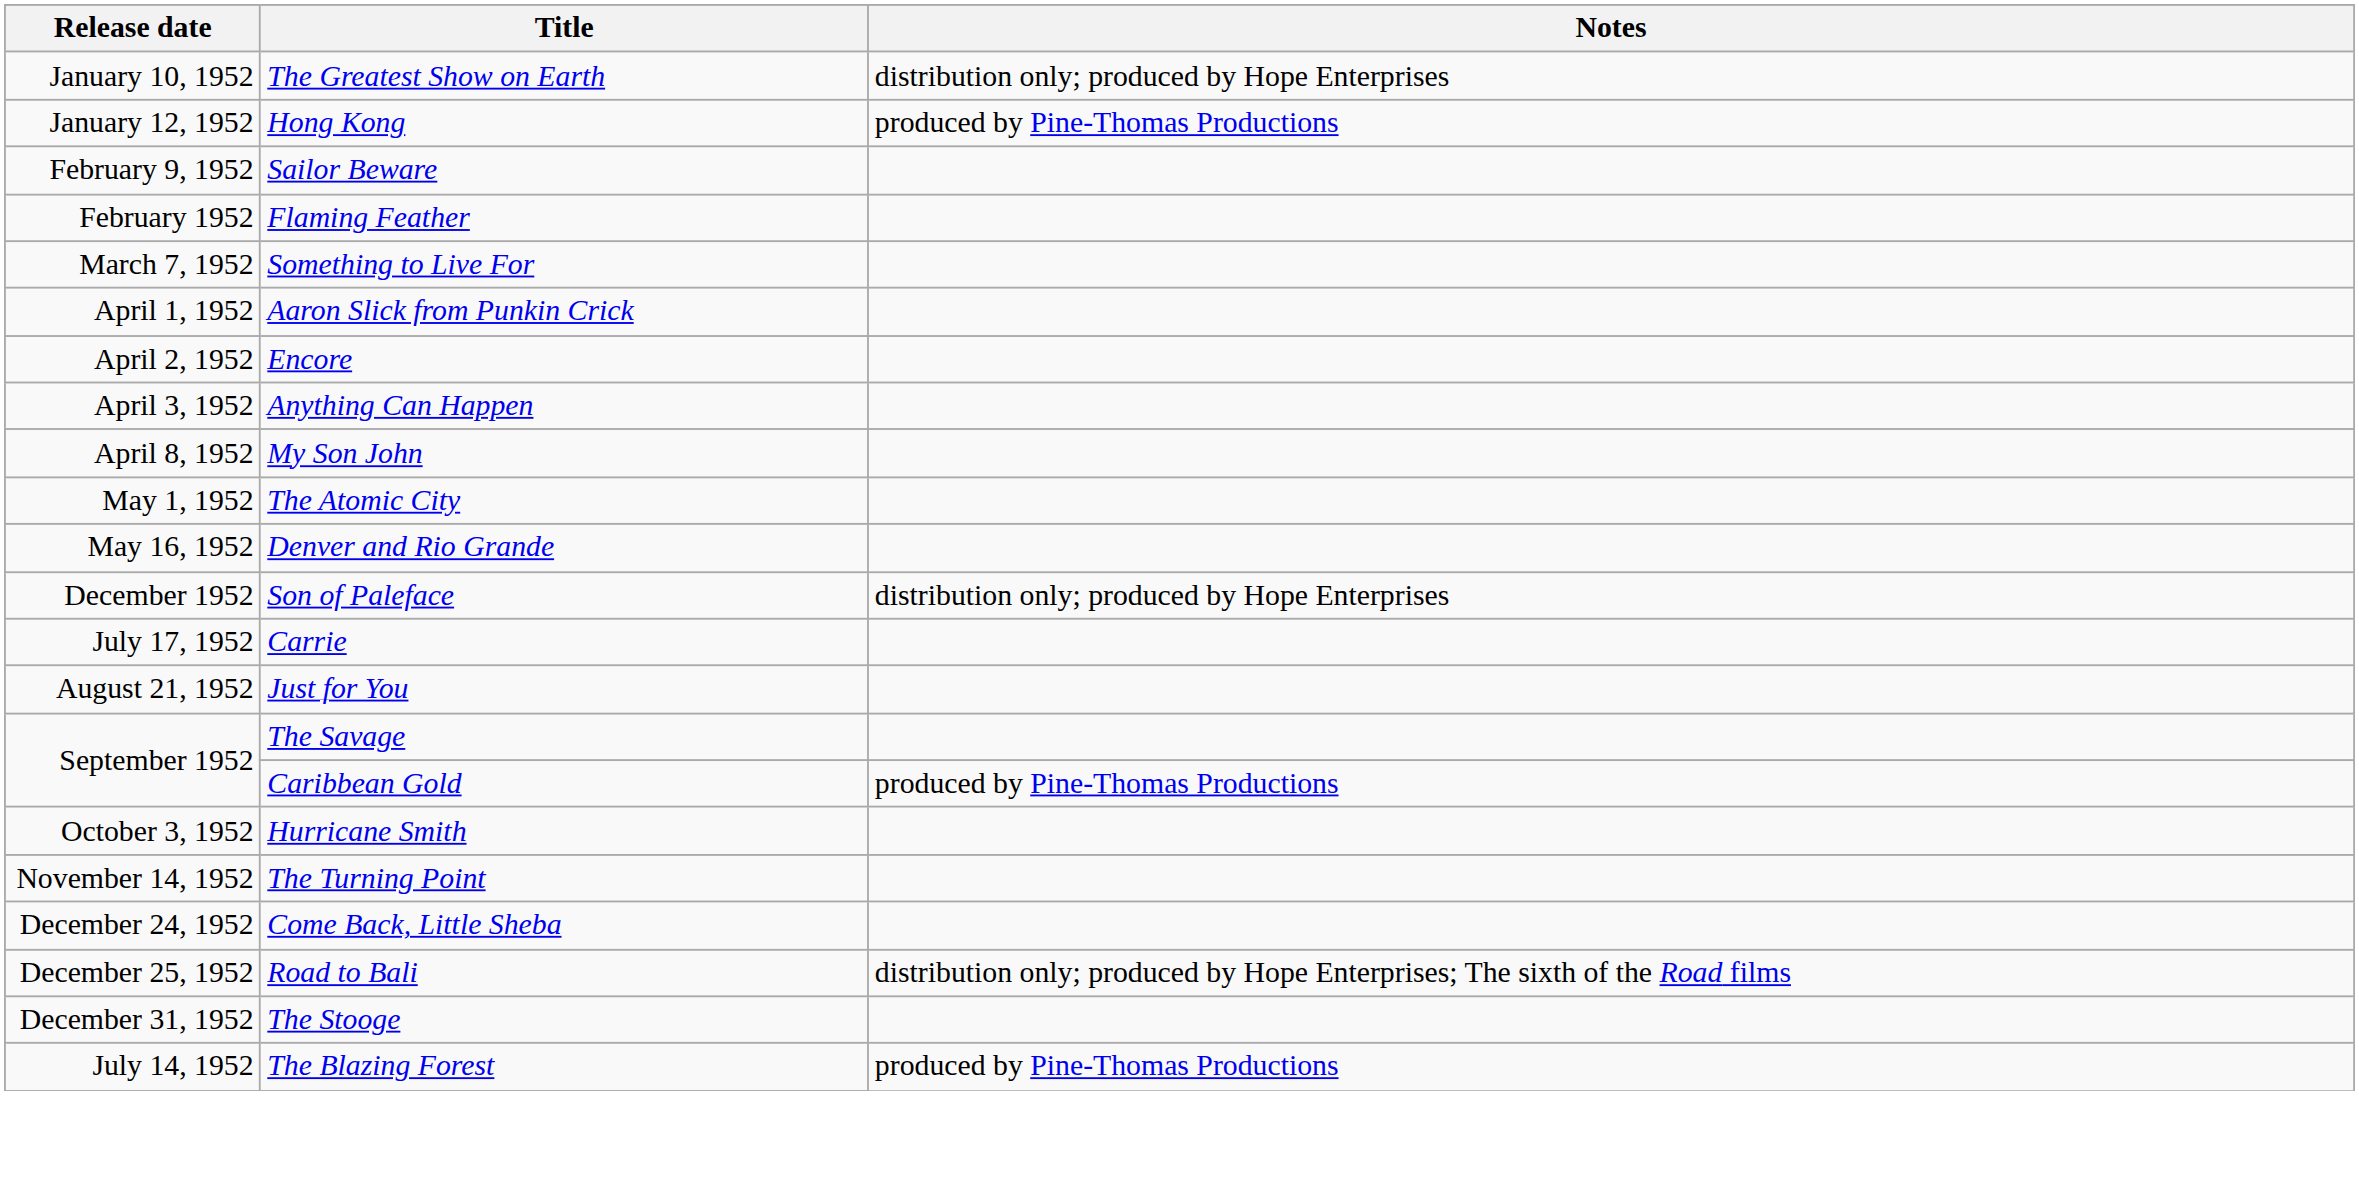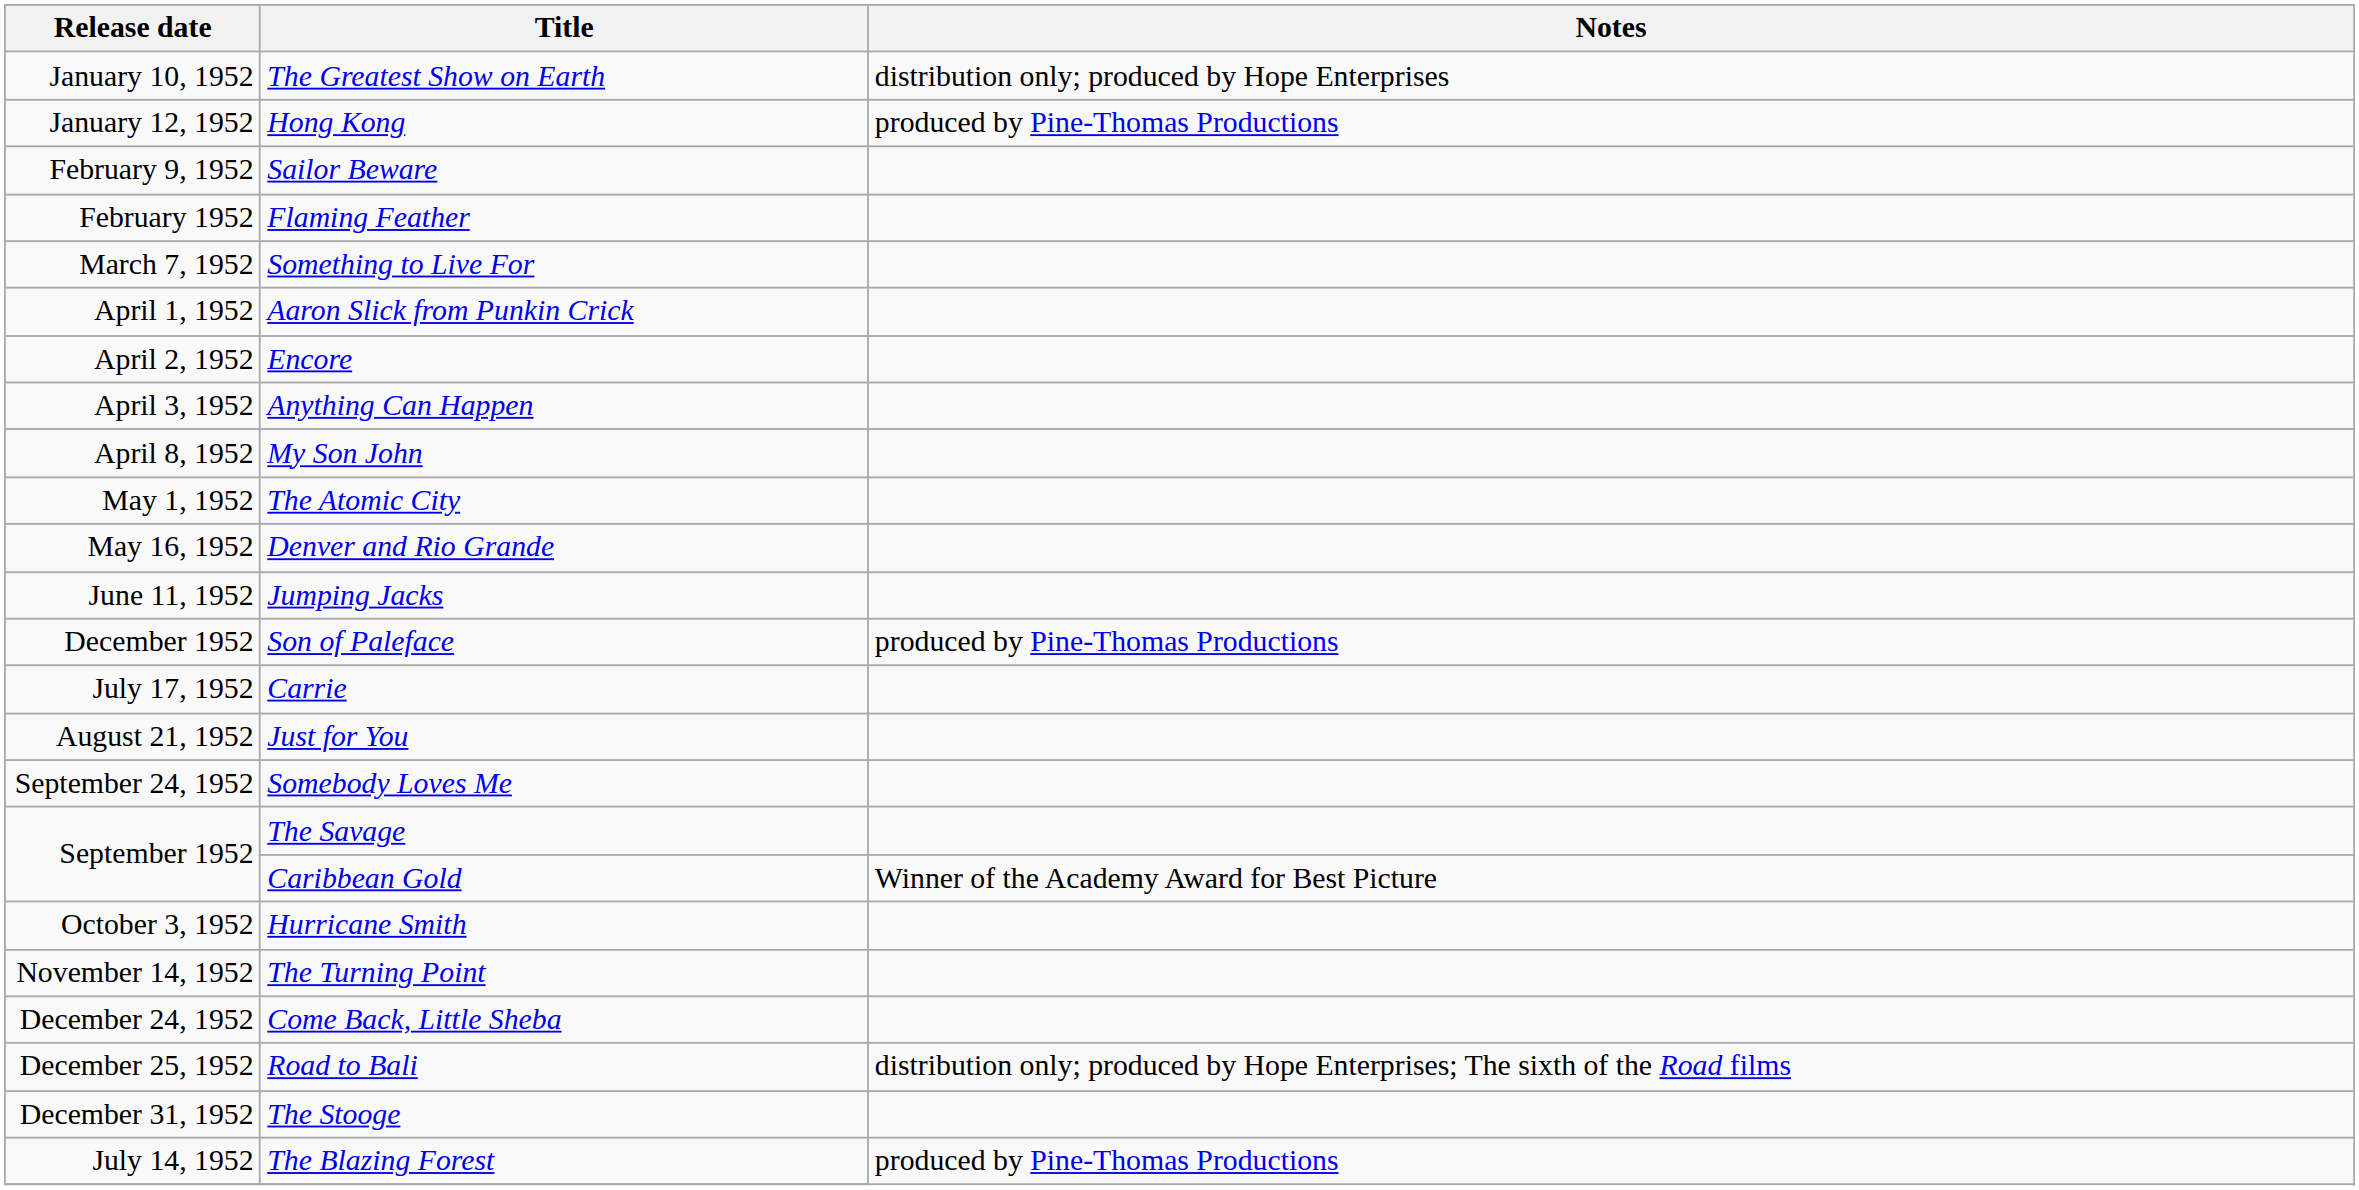 <table class="wikitable sortable" style="width:100%;">
 <tr>
 <th scope="col" style="width:130px;">Release date</th>
 <th>Title</th>
 <th>Notes</th>
 </tr>
 <tr>
 <td style="text-align:right;">January 10, 1952</td>
 <td><em><a href='#'>The Greatest Show on Earth</a></em></td>
 <td>distribution only; produced by Hope Enterprises</td>
 </tr>
 <tr>
 <td style="text-align:right;">January 12, 1952</td>
 <td><em><a href='#'>Hong Kong</a></em></td>
 <td>produced by <a href='#'>Pine-Thomas Productions</a></td>
 </tr>
 <tr>
 <td style="text-align:right;">February 9, 1952</td>
 <td><em><a href='#'>Sailor Beware</a></em></td>
 <td></td>
 </tr>
 <tr>
 <td style="text-align:right;">February 1952</td>
 <td><em><a href='#'>Flaming Feather</a></em></td>
 <td></td>
 </tr>
 <tr>
 <td style="text-align:right;">March 7, 1952</td>
 <td><em><a href='#'>Something to Live For</a></em></td>
 <td></td>
 </tr>
 <tr>
 <td style="text-align:right;">April 1, 1952</td>
 <td><em><a href='#'>Aaron Slick from Punkin Crick</a></em></td>
 <td></td>
 </tr>
 <tr>
 <td style="text-align:right;">April 2, 1952</td>
 <td><em><a href='#'>Encore</a></em></td>
 <td></td>
 </tr>
 <tr>
 <td style="text-align:right;">April 3, 1952</td>
 <td><em><a href='#'>Anything Can Happen</a></em></td>
 <td></td>
 </tr>
 <tr>
 <td style="text-align:right;">April 8, 1952</td>
 <td><em><a href='#'>My Son John</a></em></td>
 <td></td>
 </tr>
 <tr>
 <td style="text-align:right;">May 1, 1952</td>
 <td><em><a href='#'>The Atomic City</a></em></td>
 <td></td>
 </tr>
 <tr>
 <td style="text-align:right;">May 16, 1952</td>
 <td><em><a href='#'>Denver and Rio Grande</a></em></td>
 <td></td>
 </tr>
 <tr>
+<td style="text-align:right;">June 11, 1952</td>
+<td><em><a href='#'>Jumping Jacks</a></em></td>
+<td></td>
+</tr>
+<tr>
 <td style="text-align:right;">December 1952</td>
 <td><em><a href='#'>Son of Paleface</a></em></td>
-<td>distribution only; produced by Hope Enterprises</td>
+<td>produced by <a href='#'>Pine-Thomas Productions</a></td>
 </tr>
 <tr>
 <td style="text-align:right;">July 17, 1952</td>
 <td><em><a href='#'>Carrie</a></em></td>
 <td></td>
 </tr>
 <tr>
 <td style="text-align:right;">August 21, 1952</td>
 <td><em><a href='#'>Just for You</a></em></td>
 <td></td>
 </tr>
 <tr>
+<td style="text-align:right;">September 24, 1952</td>
+<td><em><a href='#'>Somebody Loves Me</a></em></td>
+<td></td>
+</tr>
+<tr>
 <td style="text-align:right;" rowspan="2">September 1952</td>
 <td><em><a href='#'>The Savage</a></em></td>
 <td></td>
 </tr>
 <tr>
 <td><em><a href='#'>Caribbean Gold</a></em></td>
-<td>produced by <a href='#'>Pine-Thomas Productions</a></td>
+<td>Winner of the Academy Award for Best Picture</td>
 </tr>
 <tr>
 <td style="text-align:right;">October 3, 1952</td>
 <td><em><a href='#'>Hurricane Smith</a></em></td>
 <td></td>
 </tr>
 <tr>
 <td style="text-align:right;">November 14, 1952</td>
 <td><em><a href='#'>The Turning Point</a></em></td>
 <td></td>
 </tr>
 <tr>
 <td style="text-align:right;">December 24, 1952</td>
 <td><em><a href='#'>Come Back, Little Sheba</a></em></td>
 <td></td>
 </tr>
 <tr>
 <td style="text-align:right;">December 25, 1952</td>
 <td><em><a href='#'>Road to Bali</a></em></td>
 <td>distribution only; produced by Hope Enterprises; The sixth of the <a href='#'><em>Road</em> films</a></td>
 </tr>
 <tr>
 <td style="text-align:right;">December 31, 1952</td>
 <td><em><a href='#'>The Stooge</a></em></td>
 <td></td>
 </tr>
 <tr>
 <td style="text-align:right;">July 14, 1952</td>
 <td><em><a href='#'>The Blazing Forest</a></em></td>
 <td rowspan="2">produced by <a href='#'>Pine-Thomas Productions</a></td>
 </tr>
 <tr>
 </tr>
 </table>
